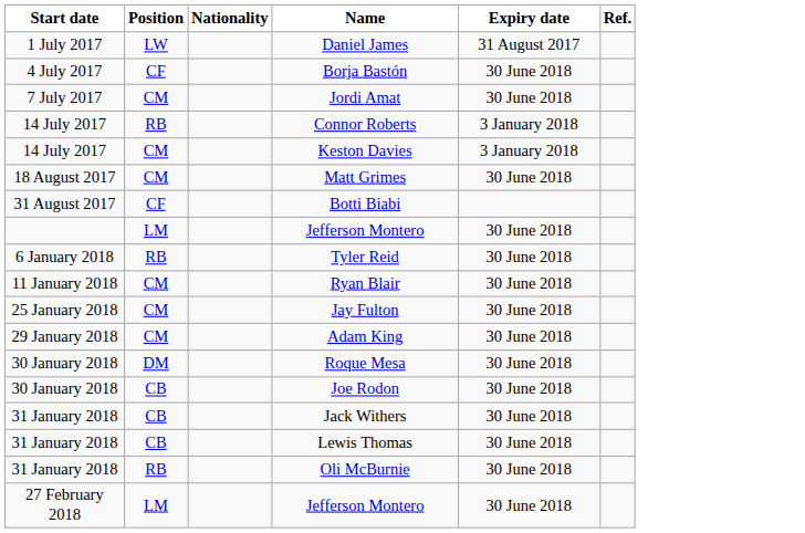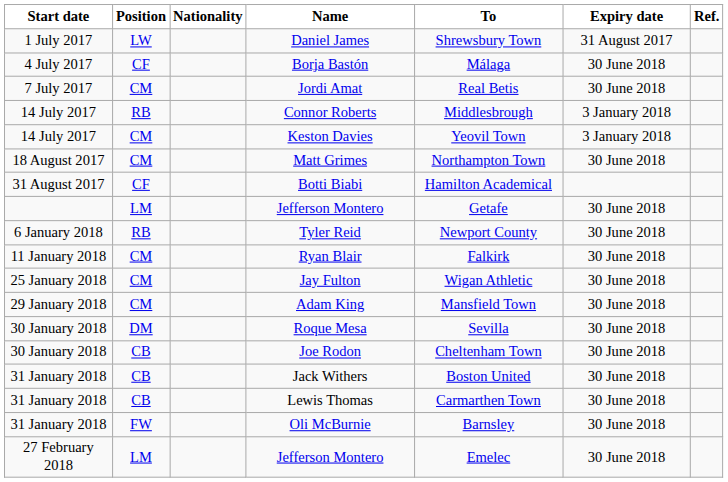 <table class="wikitable" style="text-align:center; font-size:90%; ">
 <tr>
 <th style="background:white; color:black; width:100px;">Start date</th>
 <th style="background:white; color:black; width:50px;">Position</th>
 <th style="background:white; color:black; width:50px;">Nationality</th>
 <th style="background:white; color:black; width:160px;">Name</th>
+<th style="background:white; color:black; width:140px;">To</th>
 <th style="background:white; color:black; width:120px;">Expiry date</th>
 <th style="background:white; color:black;">Ref.</th>
 </tr>
 <tr>
 <td>1 July 2017</td>
 <td><a href='#'>LW</a></td>
 <td></td>
 <td><a href='#'>Daniel James</a></td>
+<td><a href='#'>Shrewsbury Town</a></td>
 <td>31 August 2017</td>
 <td></td>
 </tr>
 <tr>
 <td>4 July 2017</td>
 <td><a href='#'>CF</a></td>
 <td></td>
 <td><a href='#'>Borja Bastón</a></td>
+<td><a href='#'>Málaga</a></td>
 <td>30 June 2018</td>
 <td></td>
 </tr>
 <tr>
 <td>7 July 2017</td>
 <td><a href='#'>CM</a></td>
 <td></td>
 <td><a href='#'>Jordi Amat</a></td>
+<td><a href='#'>Real Betis</a></td>
 <td>30 June 2018</td>
 <td></td>
 </tr>
 <tr>
 <td>14 July 2017</td>
 <td><a href='#'>RB</a></td>
 <td></td>
 <td><a href='#'>Connor Roberts</a></td>
+<td><a href='#'>Middlesbrough</a></td>
 <td>3 January 2018</td>
 <td></td>
 </tr>
 <tr>
 <td>14 July 2017</td>
 <td><a href='#'>CM</a></td>
 <td></td>
 <td><a href='#'>Keston Davies</a></td>
+<td><a href='#'>Yeovil Town</a></td>
 <td>3 January 2018</td>
 <td></td>
 </tr>
 <tr>
 <td>18 August 2017</td>
 <td><a href='#'>CM</a></td>
 <td></td>
 <td><a href='#'>Matt Grimes</a></td>
+<td><a href='#'>Northampton Town</a></td>
 <td>30 June 2018</td>
 <td></td>
 </tr>
 <tr>
 <td>31 August 2017</td>
 <td><a href='#'>CF</a></td>
 <td></td>
 <td><a href='#'>Botti Biabi</a></td>
+<td><a href='#'>Hamilton Academical</a></td>
 <td></td>
 <td></td>
 </tr>
 <tr>
 <td></td>
 <td><a href='#'>LM</a></td>
 <td></td>
 <td><a href='#'>Jefferson Montero</a></td>
+<td><a href='#'>Getafe</a></td>
 <td>30 June 2018</td>
 <td></td>
 </tr>
 <tr>
 <td>6 January 2018</td>
 <td><a href='#'>RB</a></td>
 <td></td>
 <td><a href='#'>Tyler Reid</a></td>
+<td><a href='#'>Newport County</a></td>
 <td>30 June 2018</td>
 <td></td>
 </tr>
 <tr>
 <td>11 January 2018</td>
 <td><a href='#'>CM</a></td>
 <td></td>
 <td><a href='#'>Ryan Blair</a></td>
+<td><a href='#'>Falkirk</a></td>
 <td>30 June 2018</td>
 <td></td>
 </tr>
 <tr>
 <td>25 January 2018</td>
 <td><a href='#'>CM</a></td>
 <td></td>
 <td><a href='#'>Jay Fulton</a></td>
+<td><a href='#'>Wigan Athletic</a></td>
 <td>30 June 2018</td>
 <td></td>
 </tr>
 <tr>
 <td>29 January 2018</td>
 <td><a href='#'>CM</a></td>
 <td></td>
 <td><a href='#'>Adam King</a></td>
+<td><a href='#'>Mansfield Town</a></td>
 <td>30 June 2018</td>
 <td></td>
 </tr>
 <tr>
 <td>30 January 2018</td>
 <td><a href='#'>DM</a></td>
 <td></td>
 <td><a href='#'>Roque Mesa</a></td>
+<td><a href='#'>Sevilla</a></td>
 <td>30 June 2018</td>
 <td></td>
 </tr>
 <tr>
 <td>30 January 2018</td>
 <td><a href='#'>CB</a></td>
 <td></td>
 <td><a href='#'>Joe Rodon</a></td>
+<td><a href='#'>Cheltenham Town</a></td>
 <td>30 June 2018</td>
 <td></td>
 </tr>
 <tr>
 <td>31 January 2018</td>
 <td><a href='#'>CB</a></td>
 <td></td>
 <td>Jack Withers</td>
+<td><a href='#'>Boston United</a></td>
 <td>30 June 2018</td>
 <td></td>
 </tr>
 <tr>
 <td>31 January 2018</td>
 <td><a href='#'>CB</a></td>
 <td></td>
 <td>Lewis Thomas</td>
+<td><a href='#'>Carmarthen Town</a></td>
 <td>30 June 2018</td>
 <td></td>
 </tr>
 <tr>
 <td>31 January 2018</td>
-<td><a href='#'>RB</a></td>
+<td><a href='#'>FW</a></td>
 <td></td>
 <td><a href='#'>Oli McBurnie</a></td>
+<td><a href='#'>Barnsley</a></td>
 <td>30 June 2018</td>
 <td></td>
 </tr>
 <tr>
 <td>27 February 2018</td>
 <td><a href='#'>LM</a></td>
 <td></td>
 <td><a href='#'>Jefferson Montero</a></td>
+<td><a href='#'>Emelec</a></td>
 <td>30 June 2018</td>
 <td></td>
 </tr>
 </table>
